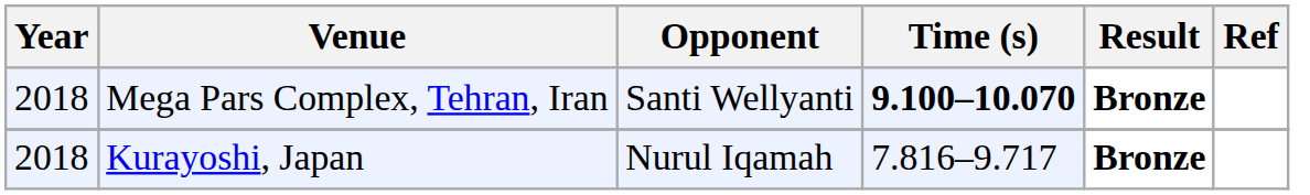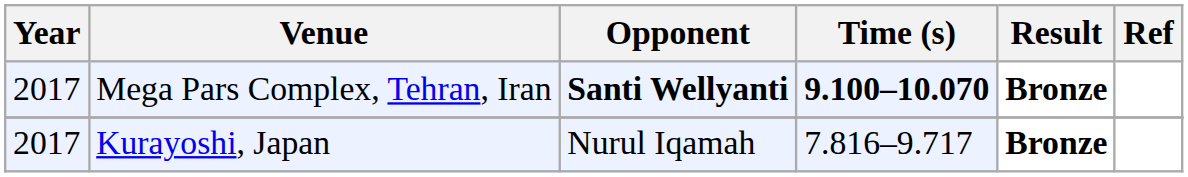 <table class="sortable wikitable" style="font-size: 90%;">
 <tr>
 <th>Year</th>
 <th>Venue</th>
 <th>Opponent</th>
 <th>Time (s)</th>
 <th>Result</th>
 <th>Ref</th>
 </tr>
 <tr style="background:#ECF2FF">
-<td align="center">2018</td>
+<td align="center">2017</td>
 <td>Mega Pars Complex, <a href='#'>Tehran</a>, Iran</td>
-<td align="left"> Santi Wellyanti</td>
+<td align="left"><strong> Santi Wellyanti</strong></td>
 <td align="left"><strong>9.100–10.070</strong></td>
 <td style="text-align:left; background:white"> <strong>Bronze</strong></td>
 <td style="text-align:center; background:white"></td>
 </tr>
 <tr>
 </tr>
 <tr style="background:#ECF2FF">
-<td align="center">2018</td>
+<td align="center">2017</td>
 <td><a href='#'>Kurayoshi</a>, Japan</td>
 <td align="left"> Nurul Iqamah</td>
 <td align="left">7.816–9.717</td>
 <td style="text-align:left; background:white"> <strong>Bronze</strong></td>
 <td style="text-align:center; background:white"></td>
 </tr>
 </table>
